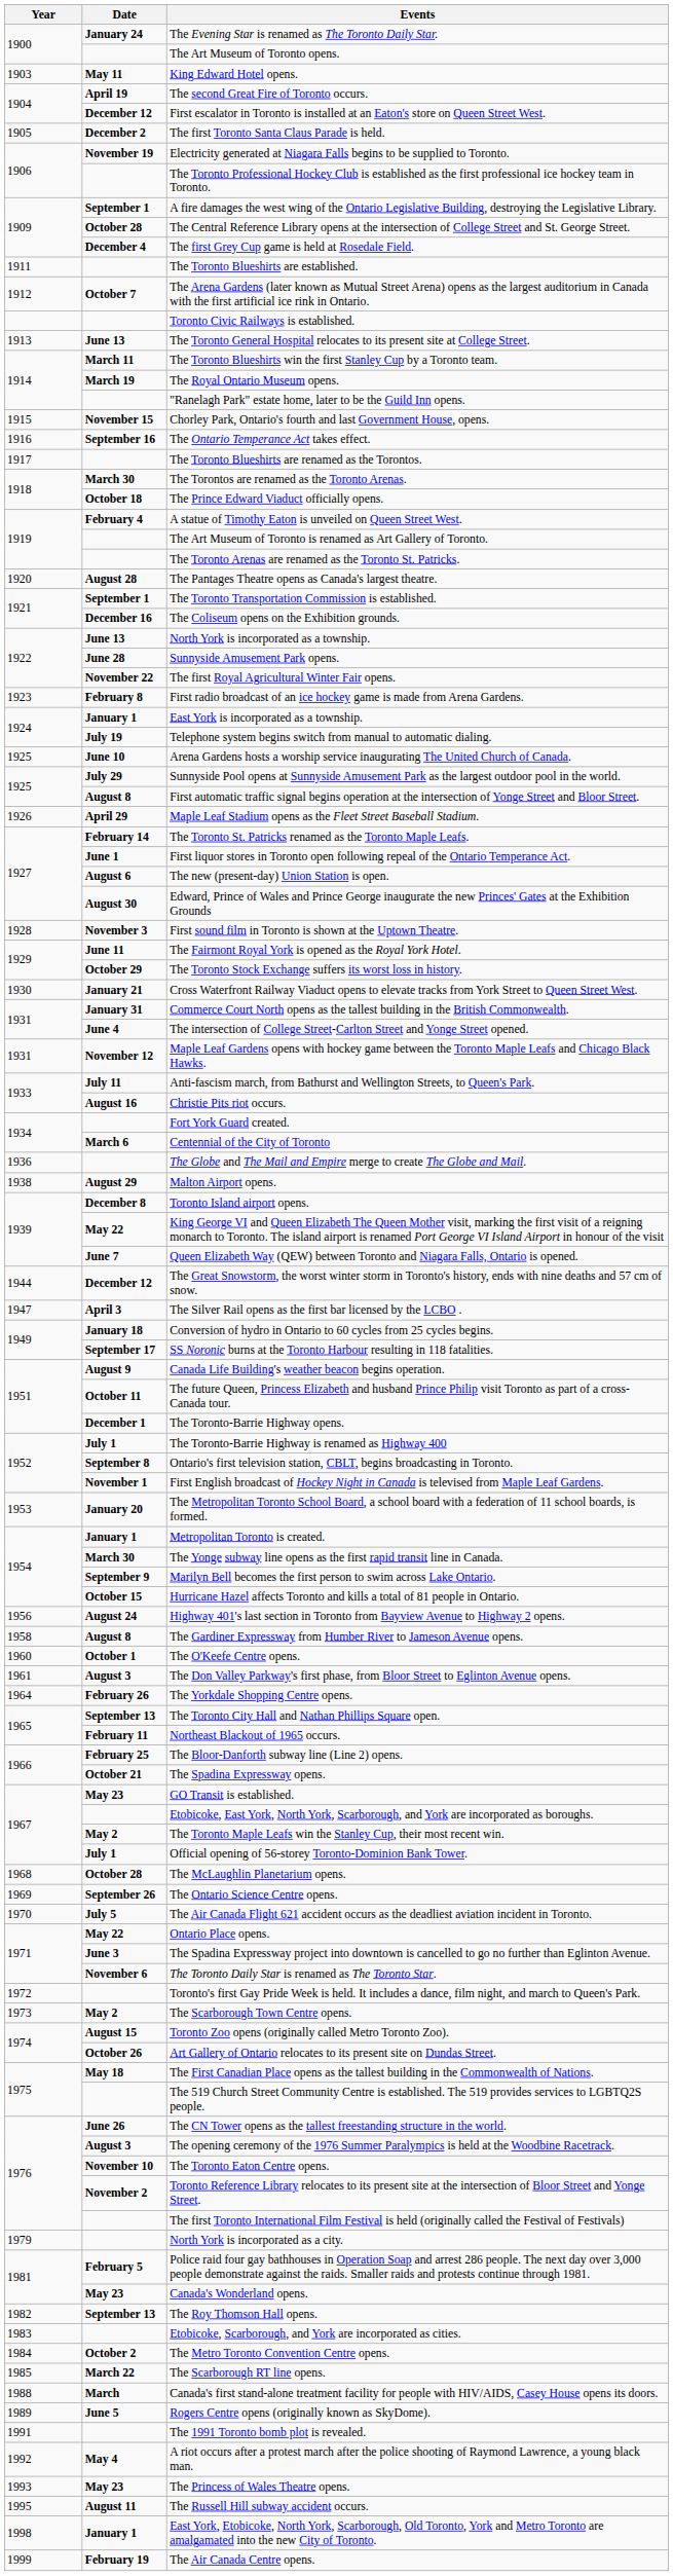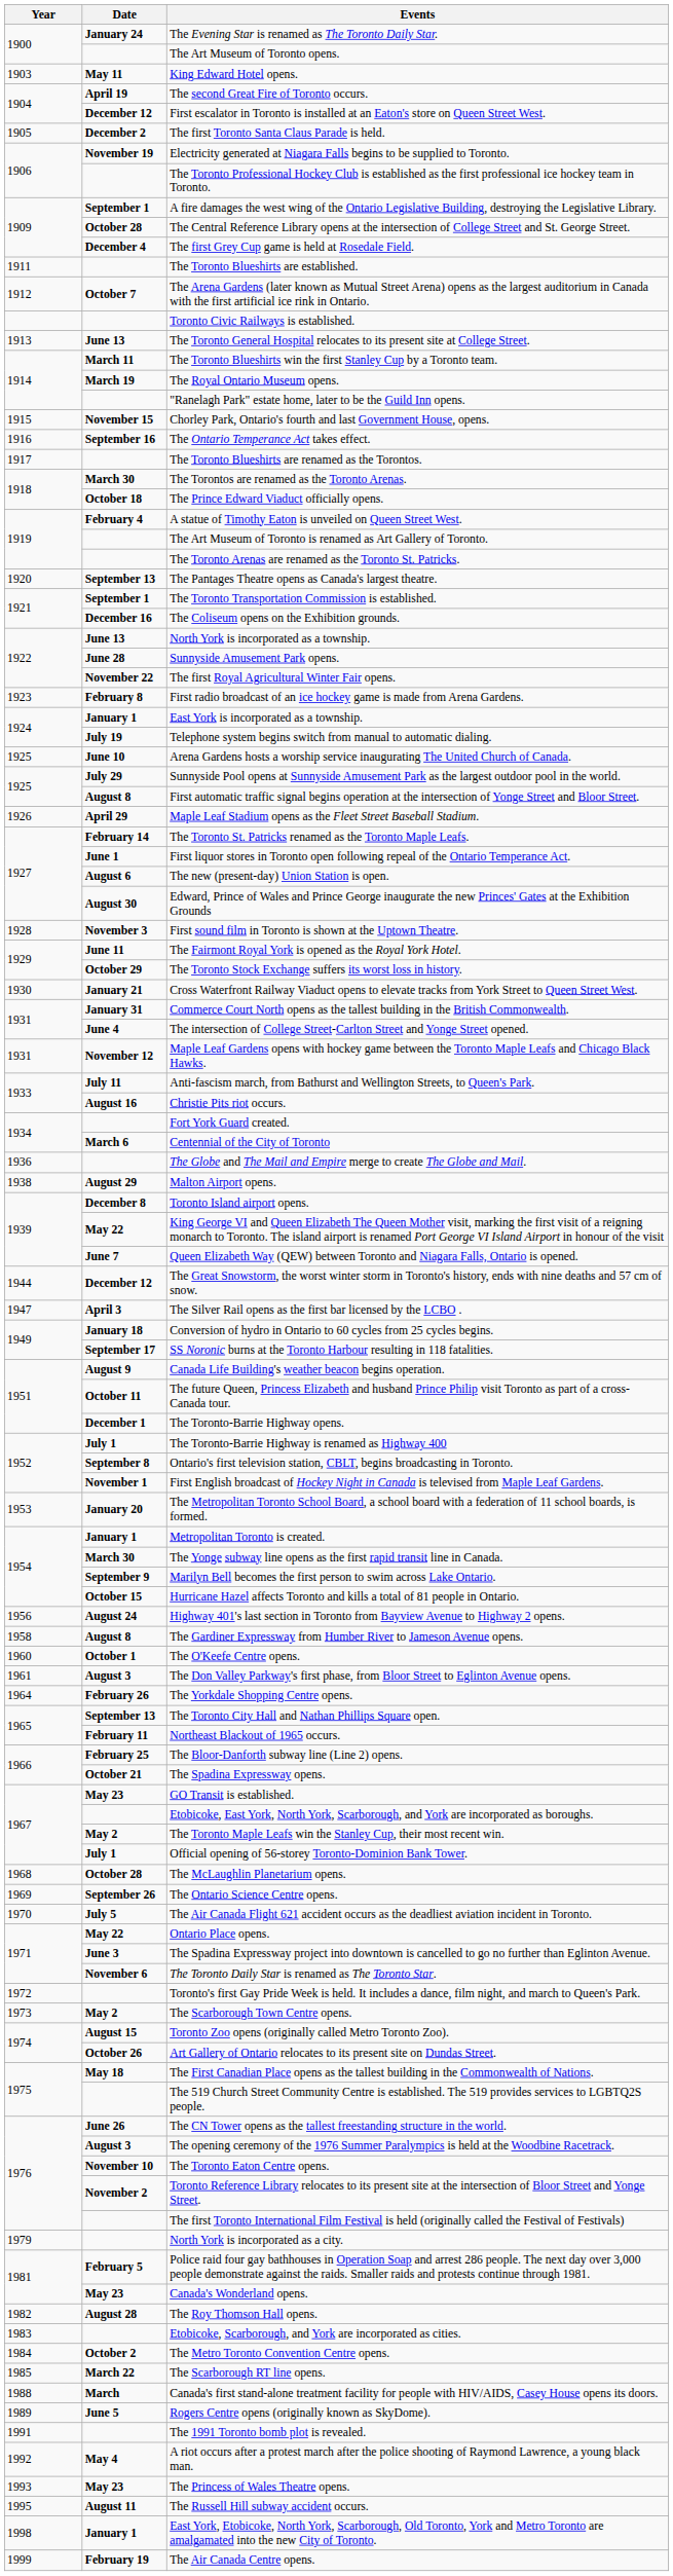 <table class="wikitable" style="width:95%; font-size: 95%;">
 <tr>
 <th style="width:6em;">Year</th>
 <th width="100">Date</th>
 <th>Events</th>
 </tr>
 <tr>
 <td rowspan="2">1900</td>
 <td><strong>January 24</strong></td>
 <td>The <em>Evening Star</em> is renamed as <em><a href='#'>The Toronto Daily Star</a>.</em></td>
 </tr>
 <tr>
 <td></td>
 <td>The Art Museum of Toronto opens.</td>
 </tr>
 <tr>
 <td>1903</td>
 <td><strong>May 11</strong></td>
 <td><a href='#'>King Edward Hotel</a> opens.</td>
 </tr>
 <tr>
 <td rowspan="2">1904</td>
 <td><strong>April 19</strong></td>
 <td>The <a href='#'>second Great Fire of Toronto</a> occurs.</td>
 </tr>
 <tr>
 <td><strong>December 12</strong></td>
 <td>First escalator in Toronto is installed at an <a href='#'>Eaton's</a> store on <a href='#'>Queen Street West</a>.</td>
 </tr>
 <tr>
 <td>1905</td>
 <td><strong>December 2</strong></td>
 <td>The first <a href='#'>Toronto Santa Claus Parade</a> is held.</td>
 </tr>
 <tr>
 <td rowspan="2">1906</td>
 <td><strong>November 19</strong></td>
 <td>Electricity generated at <a href='#'>Niagara Falls</a> begins to be supplied to Toronto.</td>
 </tr>
 <tr>
 <td></td>
 <td>The <a href='#'>Toronto Professional Hockey Club</a> is established as the first professional ice hockey team in Toronto.</td>
 </tr>
 <tr>
 <td rowspan="3">1909</td>
 <td><strong>September 1</strong></td>
 <td>A fire damages the west wing of the <a href='#'>Ontario Legislative Building</a>, destroying the Legislative Library.</td>
 </tr>
 <tr>
 <td><strong>October 28</strong></td>
 <td>The Central Reference Library opens at the intersection of <a href='#'>College Street</a> and St. George Street.</td>
 </tr>
 <tr>
 <td><strong>December 4</strong></td>
 <td>The <a href='#'>first Grey Cup</a> game is held at <a href='#'>Rosedale Field</a>.</td>
 </tr>
 <tr>
 <td>1911</td>
 <td></td>
 <td>The <a href='#'>Toronto Blueshirts</a> are established.</td>
 </tr>
 <tr>
 <td>1912</td>
 <td><strong>October 7</strong></td>
 <td>The <a href='#'>Arena Gardens</a> (later known as Mutual Street Arena) opens as the largest auditorium in Canada with the first artificial ice rink in Ontario.</td>
 </tr>
 <tr>
 <td></td>
 <td></td>
 <td><a href='#'>Toronto Civic Railways</a> is established.</td>
 </tr>
 <tr>
 <td>1913</td>
 <td><strong>June 13</strong></td>
 <td>The <a href='#'>Toronto General Hospital</a> relocates to its present site at <a href='#'>College Street</a>.</td>
 </tr>
 <tr>
 <td rowspan="3">1914</td>
 <td><strong>March 11</strong></td>
 <td>The <a href='#'>Toronto Blueshirts</a> win the first <a href='#'>Stanley Cup</a> by a Toronto team.</td>
 </tr>
 <tr>
 <td><strong>March 19</strong></td>
 <td>The <a href='#'>Royal Ontario Museum</a> opens.</td>
 </tr>
 <tr>
 <td></td>
 <td>"Ranelagh Park" estate home, later to be the <a href='#'>Guild Inn</a> opens.</td>
 </tr>
 <tr>
 <td>1915</td>
 <td><strong>November 15</strong></td>
 <td>Chorley Park, Ontario's fourth and last <a href='#'>Government House</a>, opens.</td>
 </tr>
 <tr>
 <td>1916</td>
 <td><strong>September 16</strong></td>
 <td>The <em><a href='#'>Ontario Temperance Act</a></em> takes effect.</td>
 </tr>
 <tr>
 <td>1917</td>
 <td></td>
 <td>The <a href='#'>Toronto Blueshirts</a> are renamed as the Torontos.</td>
 </tr>
 <tr>
 <td rowspan="2">1918</td>
 <td><strong>March 30</strong></td>
 <td>The Torontos are renamed as the <a href='#'>Toronto Arenas</a>.</td>
 </tr>
 <tr>
 <td><strong>October 18</strong></td>
 <td>The <a href='#'>Prince Edward Viaduct</a> officially opens.</td>
 </tr>
 <tr>
 <td rowspan="3">1919</td>
 <td><strong>February 4</strong></td>
 <td>A statue of <a href='#'>Timothy Eaton</a> is unveiled on <a href='#'>Queen Street West</a>.</td>
 </tr>
 <tr>
 <td></td>
 <td>The Art Museum of Toronto is renamed as Art Gallery of Toronto.</td>
 </tr>
 <tr>
 <td></td>
 <td>The <a href='#'>Toronto Arenas</a> are renamed as the <a href='#'>Toronto St. Patricks</a>.</td>
 </tr>
 <tr>
 <td>1920</td>
-<td><strong>August 28</strong></td>
+<td><strong>September 13</strong></td>
 <td>The Pantages Theatre opens as Canada's largest theatre.</td>
 </tr>
 <tr>
 <td rowspan="2">1921</td>
 <td><strong>September 1</strong></td>
 <td>The <a href='#'>Toronto Transportation Commission</a> is established.</td>
 </tr>
 <tr>
 <td><strong>December 16</strong></td>
 <td>The <a href='#'>Coliseum</a> opens on the Exhibition grounds.</td>
 </tr>
 <tr>
 <td rowspan="3">1922</td>
 <td><strong>June 13</strong></td>
 <td><a href='#'>North York</a> is incorporated as a township.</td>
 </tr>
 <tr>
 <td><strong>June 28</strong></td>
 <td><a href='#'>Sunnyside Amusement Park</a> opens.</td>
 </tr>
 <tr>
 <td><strong>November 22</strong></td>
 <td>The first <a href='#'>Royal Agricultural Winter Fair</a> opens.</td>
 </tr>
 <tr>
 <td>1923</td>
 <td><strong>February 8</strong></td>
 <td>First radio broadcast of an <a href='#'>ice hockey</a> game is made from Arena Gardens.</td>
 </tr>
 <tr>
 <td rowspan="2">1924</td>
 <td><strong>January 1</strong></td>
 <td><a href='#'>East York</a> is incorporated as a township.</td>
 </tr>
 <tr>
 <td><strong>July 19</strong></td>
 <td>Telephone system begins switch from manual to automatic dialing.</td>
 </tr>
 <tr>
 <td>1925</td>
 <td><strong>June 10</strong></td>
 <td>Arena Gardens hosts a worship service inaugurating <a href='#'>The United Church of Canada</a>.</td>
 </tr>
 <tr>
 <td rowspan="2">1925</td>
 <td><strong>July 29</strong></td>
 <td>Sunnyside Pool opens at <a href='#'>Sunnyside Amusement Park</a> as the largest outdoor pool in the world.</td>
 </tr>
 <tr>
 <td><strong>August 8</strong></td>
 <td>First automatic traffic signal begins operation at the intersection of <a href='#'>Yonge Street</a> and <a href='#'>Bloor Street</a>.</td>
 </tr>
 <tr>
 <td>1926</td>
 <td><strong>April 29</strong></td>
 <td><a href='#'>Maple Leaf Stadium</a> opens as the <em>Fleet Street Baseball Stadium</em>.</td>
 </tr>
 <tr>
 <td rowspan="4">1927</td>
 <td><strong>February 14</strong></td>
 <td>The <a href='#'>Toronto St. Patricks</a> renamed as the <a href='#'>Toronto Maple Leafs</a>.</td>
 </tr>
 <tr>
 <td><strong>June 1</strong></td>
 <td>First liquor stores in Toronto open following repeal of the <a href='#'>Ontario Temperance Act</a>.</td>
 </tr>
 <tr>
 <td><strong>August 6</strong></td>
 <td>The new (present-day) <a href='#'>Union Station</a> is open.</td>
 </tr>
 <tr>
 <td><strong>August 30</strong></td>
 <td>Edward, Prince of Wales and Prince George inaugurate the new <a href='#'>Princes' Gates</a> at the Exhibition Grounds</td>
 </tr>
 <tr>
 <td>1928</td>
 <td><strong>November 3</strong></td>
 <td>First <a href='#'>sound film</a> in Toronto is shown at the <a href='#'>Uptown Theatre</a>.</td>
 </tr>
 <tr>
 <td rowspan="2">1929</td>
 <td><strong>June 11</strong></td>
 <td>The <a href='#'>Fairmont Royal York</a> is opened as the <em>Royal York Hotel</em>.</td>
 </tr>
 <tr>
 <td><strong>October 29</strong></td>
 <td>The <a href='#'>Toronto Stock Exchange</a> suffers <a href='#'>its worst loss in history</a>.</td>
 </tr>
 <tr>
 <td>1930</td>
 <td><strong>January 21</strong></td>
 <td>Cross Waterfront Railway Viaduct opens to elevate tracks from York Street to <a href='#'>Queen Street West</a>.</td>
 </tr>
 <tr>
 <td rowspan="2">1931</td>
 <td><strong>January 31</strong></td>
 <td><a href='#'>Commerce Court North</a> opens as the tallest building in the <a href='#'>British Commonwealth</a>.</td>
 </tr>
 <tr>
 <td><strong>June 4</strong></td>
 <td>The intersection of <a href='#'>College Street</a>-<a href='#'>Carlton Street</a> and <a href='#'>Yonge Street</a> opened.</td>
 </tr>
 <tr>
 <td>1931</td>
 <td><strong>November 12</strong></td>
 <td><a href='#'>Maple Leaf Gardens</a> opens with hockey game between the <a href='#'>Toronto Maple Leafs</a> and <a href='#'>Chicago Black Hawks</a>.</td>
 </tr>
 <tr>
 <td rowspan="2">1933</td>
 <td><strong>July 11</strong></td>
 <td>Anti-fascism march, from Bathurst and Wellington Streets, to <a href='#'>Queen's Park</a>.</td>
 </tr>
 <tr>
 <td><strong>August 16</strong></td>
 <td><a href='#'>Christie Pits riot</a> occurs.</td>
 </tr>
 <tr>
 <td rowspan="2">1934</td>
 <td></td>
 <td><a href='#'>Fort York Guard</a> created.</td>
 </tr>
 <tr>
 <td><strong>March 6</strong></td>
 <td><a href='#'>Centennial of the City of Toronto</a></td>
 </tr>
 <tr>
 <td>1936</td>
 <td></td>
 <td><em><a href='#'>The Globe</a></em> and <em><a href='#'>The Mail and Empire</a></em> merge to create <em><a href='#'>The Globe and Mail</a></em>.</td>
 </tr>
 <tr>
 <td>1938</td>
 <td><strong>August 29</strong></td>
 <td><a href='#'>Malton Airport</a> opens.</td>
 </tr>
 <tr>
 <td rowspan="3">1939</td>
 <td><strong>December 8</strong></td>
 <td><a href='#'>Toronto Island airport</a> opens.</td>
 </tr>
 <tr>
 <td><strong>May 22</strong></td>
 <td><a href='#'>King George VI</a> and <a href='#'>Queen Elizabeth The Queen Mother</a> visit, marking the first visit of a reigning monarch to Toronto. The island airport is renamed <em>Port George VI Island Airport</em> in honour of the visit</td>
 </tr>
 <tr>
 <td><strong>June 7</strong></td>
 <td><a href='#'>Queen Elizabeth Way</a> (QEW) between Toronto and <a href='#'>Niagara Falls, Ontario</a> is opened.</td>
 </tr>
 <tr>
 <td>1944</td>
 <td><strong>December 12</strong></td>
 <td>The <a href='#'>Great Snowstorm</a>, the worst winter storm in Toronto's history, ends with nine deaths and 57 cm of snow.</td>
 </tr>
 <tr>
 <td>1947</td>
 <td><strong>April 3</strong></td>
 <td>The Silver Rail opens as the first bar licensed by the <a href='#'>LCBO</a> .</td>
 </tr>
 <tr>
 <td rowspan="2">1949</td>
 <td><strong>January 18</strong></td>
 <td>Conversion of hydro in Ontario to 60 cycles from 25 cycles begins.</td>
 </tr>
 <tr>
 <td><strong>September 17</strong></td>
 <td><a href='#'>SS <em>Noronic</em></a> burns at the <a href='#'>Toronto Harbour</a> resulting in 118 fatalities.</td>
 </tr>
 <tr>
 <td rowspan="3">1951</td>
 <td><strong>August 9</strong></td>
 <td><a href='#'>Canada Life Building</a>'s <a href='#'>weather beacon</a> begins operation.</td>
 </tr>
 <tr>
 <td><strong>October 11</strong></td>
 <td>The future Queen, <a href='#'>Princess Elizabeth</a> and husband <a href='#'>Prince Philip</a> visit Toronto as part of a cross-Canada tour.</td>
 </tr>
 <tr>
 <td><strong>December 1</strong></td>
 <td>The Toronto-Barrie Highway opens.</td>
 </tr>
 <tr>
 <td rowspan="3">1952</td>
 <td><strong>July 1</strong></td>
 <td>The Toronto-Barrie Highway is renamed as <a href='#'>Highway 400</a></td>
 </tr>
 <tr>
 <td><strong>September 8</strong></td>
 <td>Ontario's first television station, <a href='#'>CBLT</a>, begins broadcasting in Toronto.</td>
 </tr>
 <tr>
 <td><strong>November 1</strong></td>
 <td>First English broadcast of <em><a href='#'>Hockey Night in Canada</a></em> is televised from <a href='#'>Maple Leaf Gardens</a>.</td>
 </tr>
 <tr>
 <td>1953</td>
 <td><strong>January 20</strong></td>
 <td>The <a href='#'>Metropolitan Toronto School Board</a>, a school board with a federation of 11 school boards, is formed.</td>
 </tr>
 <tr>
 <td rowspan="4">1954</td>
 <td><strong>January 1</strong></td>
 <td><a href='#'>Metropolitan Toronto</a> is created.</td>
 </tr>
 <tr>
 <td><strong>March 30</strong></td>
 <td>The <a href='#'>Yonge</a> <a href='#'>subway</a> line opens as the first <a href='#'>rapid transit</a> line in Canada.</td>
 </tr>
 <tr>
 <td><strong>September 9</strong></td>
 <td><a href='#'>Marilyn Bell</a> becomes the first person to swim across <a href='#'>Lake Ontario</a>.</td>
 </tr>
 <tr>
 <td><strong>October 15</strong></td>
 <td><a href='#'>Hurricane Hazel</a> affects Toronto and kills a total of 81 people in Ontario.</td>
 </tr>
 <tr>
 <td>1956</td>
 <td><strong>August 24</strong></td>
 <td><a href='#'>Highway 401</a>'s last section in Toronto from <a href='#'>Bayview Avenue</a> to <a href='#'>Highway 2</a> opens.</td>
 </tr>
 <tr>
 <td>1958</td>
 <td><strong>August 8</strong></td>
 <td>The <a href='#'>Gardiner Expressway</a> from <a href='#'>Humber River</a> to <a href='#'>Jameson Avenue</a> opens.</td>
 </tr>
 <tr>
 <td>1960</td>
 <td><strong>October 1</strong></td>
 <td>The <a href='#'>O'Keefe Centre</a> opens.</td>
 </tr>
 <tr>
 <td>1961</td>
 <td><strong>August 3</strong></td>
 <td>The <a href='#'>Don Valley Parkway</a>'s first phase, from <a href='#'>Bloor Street</a> to <a href='#'>Eglinton Avenue</a> opens.</td>
 </tr>
 <tr>
 <td>1964</td>
 <td><strong>February 26</strong></td>
 <td>The <a href='#'>Yorkdale Shopping Centre</a> opens.</td>
 </tr>
 <tr>
 <td rowspan="2">1965</td>
 <td><strong>September 13</strong></td>
 <td>The <a href='#'>Toronto City Hall</a> and <a href='#'>Nathan Phillips Square</a> open.</td>
 </tr>
 <tr>
 <td><strong>February 11</strong></td>
 <td><a href='#'>Northeast Blackout of 1965</a> occurs.</td>
 </tr>
 <tr>
 <td rowspan="2">1966</td>
 <td><strong>February 25</strong></td>
 <td>The <a href='#'>Bloor-Danforth</a> subway line (Line 2) opens.</td>
 </tr>
 <tr>
 <td><strong>October 21</strong></td>
 <td>The <a href='#'>Spadina Expressway</a> opens.</td>
 </tr>
 <tr>
 <td rowspan="4">1967</td>
 <td><strong>May 23</strong></td>
 <td><a href='#'>GO Transit</a> is established.</td>
 </tr>
 <tr>
 <td></td>
 <td><a href='#'>Etobicoke</a>, <a href='#'>East York</a>, <a href='#'>North York</a>, <a href='#'>Scarborough</a>, and <a href='#'>York</a> are incorporated as boroughs.</td>
 </tr>
 <tr>
 <td><strong>May 2</strong></td>
 <td>The <a href='#'>Toronto Maple Leafs</a> win the <a href='#'>Stanley Cup</a>, their most recent win.</td>
 </tr>
 <tr>
 <td><strong>July 1</strong></td>
 <td>Official opening of 56-storey <a href='#'>Toronto-Dominion Bank Tower</a>.</td>
 </tr>
 <tr>
 <td>1968</td>
 <td><strong>October 28</strong></td>
 <td>The <a href='#'>McLaughlin Planetarium</a> opens.</td>
 </tr>
 <tr>
 <td>1969</td>
 <td><strong>September 26</strong></td>
 <td>The <a href='#'>Ontario Science Centre</a> opens.</td>
 </tr>
 <tr>
 <td>1970</td>
 <td><strong>July 5</strong></td>
 <td>The <a href='#'>Air Canada Flight 621</a> accident occurs as the deadliest aviation incident in Toronto.</td>
 </tr>
 <tr>
 <td rowspan="3">1971</td>
 <td><strong>May 22</strong></td>
 <td><a href='#'>Ontario Place</a> opens.</td>
 </tr>
 <tr>
 <td><strong>June 3</strong></td>
 <td>The Spadina Expressway project into downtown is cancelled to go no further than Eglinton Avenue.</td>
 </tr>
 <tr>
 <td><strong>November 6</strong></td>
 <td><em>The Toronto Daily Star</em> is renamed as <em>The <a href='#'>Toronto Star</a></em>.</td>
 </tr>
 <tr>
 <td>1972</td>
 <td></td>
 <td>Toronto's first Gay Pride Week is held. It includes a dance, film night, and march to Queen's Park.</td>
 </tr>
 <tr>
 <td>1973</td>
 <td><strong>May 2</strong></td>
 <td>The <a href='#'>Scarborough Town Centre</a> opens.</td>
 </tr>
 <tr>
 <td rowspan="2">1974</td>
 <td><strong>August 15</strong></td>
 <td><a href='#'>Toronto Zoo</a> opens (originally called Metro Toronto Zoo).</td>
 </tr>
 <tr>
 <td><strong>October 26</strong></td>
 <td><a href='#'>Art Gallery of Ontario</a> relocates to its present site on <a href='#'>Dundas Street</a>.</td>
 </tr>
 <tr>
 <td rowspan="2">1975</td>
 <td><strong>May 18</strong></td>
 <td>The <a href='#'>First Canadian Place</a> opens as the tallest building in the <a href='#'>Commonwealth of Nations</a>.</td>
 </tr>
 <tr>
 <td></td>
 <td>The 519 Church Street Community Centre is established. The 519 provides services to LGBTQ2S people.</td>
 </tr>
 <tr>
 <td rowspan="5">1976</td>
 <td><strong>June 26</strong></td>
 <td>The <a href='#'>CN Tower</a> opens as the <a href='#'>tallest freestanding structure in the world</a>.</td>
 </tr>
 <tr>
 <td><strong>August 3</strong></td>
 <td>The opening ceremony of the <a href='#'>1976 Summer Paralympics</a> is held at the <a href='#'>Woodbine Racetrack</a>.</td>
 </tr>
 <tr>
 <td><strong>November 10</strong></td>
 <td>The <a href='#'>Toronto Eaton Centre</a> opens.</td>
 </tr>
 <tr>
 <td><strong>November 2</strong></td>
 <td><a href='#'>Toronto Reference Library</a> relocates to its present site at the intersection of <a href='#'>Bloor Street</a> and <a href='#'>Yonge Street</a>.</td>
 </tr>
 <tr>
 <td></td>
 <td>The first <a href='#'>Toronto International Film Festival</a> is held (originally called the Festival of Festivals)</td>
 </tr>
 <tr>
 <td>1979</td>
 <td></td>
 <td><a href='#'>North York</a> is incorporated as a city.</td>
 </tr>
 <tr>
 <td rowspan="2">1981</td>
 <td><strong>February 5</strong></td>
 <td>Police raid four gay bathhouses in <a href='#'>Operation Soap</a> and arrest 286 people. The next day over 3,000 people demonstrate against the raids. Smaller raids and protests continue through 1981.</td>
 </tr>
 <tr>
 <td><strong>May 23</strong></td>
 <td><a href='#'>Canada's Wonderland</a> opens.</td>
 </tr>
 <tr>
 <td>1982</td>
-<td><strong>September 13</strong></td>
+<td><strong>August 28</strong></td>
 <td>The <a href='#'>Roy Thomson Hall</a> opens.</td>
 </tr>
 <tr>
 <td>1983</td>
 <td></td>
 <td><a href='#'>Etobicoke</a>, <a href='#'>Scarborough</a>, and <a href='#'>York</a> are incorporated as cities.</td>
 </tr>
 <tr>
 <td>1984</td>
 <td><strong>October 2</strong></td>
 <td>The <a href='#'>Metro Toronto Convention Centre</a> opens.</td>
 </tr>
 <tr>
 <td>1985</td>
 <td><strong>March 22</strong></td>
 <td>The <a href='#'>Scarborough RT line</a> opens.</td>
 </tr>
 <tr>
 <td>1988</td>
 <td><strong>March</strong></td>
 <td>Canada's first stand-alone treatment facility for people with HIV/AIDS, <a href='#'>Casey House</a> opens its doors.</td>
 </tr>
 <tr>
 <td>1989</td>
 <td><strong>June 5</strong></td>
 <td><a href='#'>Rogers Centre</a> opens (originally known as SkyDome).</td>
 </tr>
 <tr>
 <td>1991</td>
 <td></td>
 <td>The <a href='#'>1991 Toronto bomb plot</a> is revealed.</td>
 </tr>
 <tr>
 <td>1992</td>
 <td><strong>May 4</strong></td>
 <td>A riot occurs after a protest march after the police shooting of Raymond Lawrence, a young black man.</td>
 </tr>
 <tr>
 <td>1993</td>
 <td><strong>May 23</strong></td>
 <td>The <a href='#'>Princess of Wales Theatre</a> opens.</td>
 </tr>
 <tr>
 <td>1995</td>
 <td><strong>August 11</strong></td>
 <td>The <a href='#'>Russell Hill subway accident</a> occurs.</td>
 </tr>
 <tr>
 <td>1998</td>
 <td><strong>January 1</strong></td>
 <td><a href='#'>East York</a>, <a href='#'>Etobicoke</a>, <a href='#'>North York</a>, <a href='#'>Scarborough</a>, <a href='#'>Old Toronto</a>, <a href='#'>York</a> and <a href='#'>Metro Toronto</a> are <a href='#'>amalgamated</a> into the new <a href='#'>City of Toronto</a>.</td>
 </tr>
 <tr>
 <td>1999</td>
 <td><strong>February 19</strong></td>
 <td>The <a href='#'>Air Canada Centre</a> opens.</td>
 </tr>
 </table>
